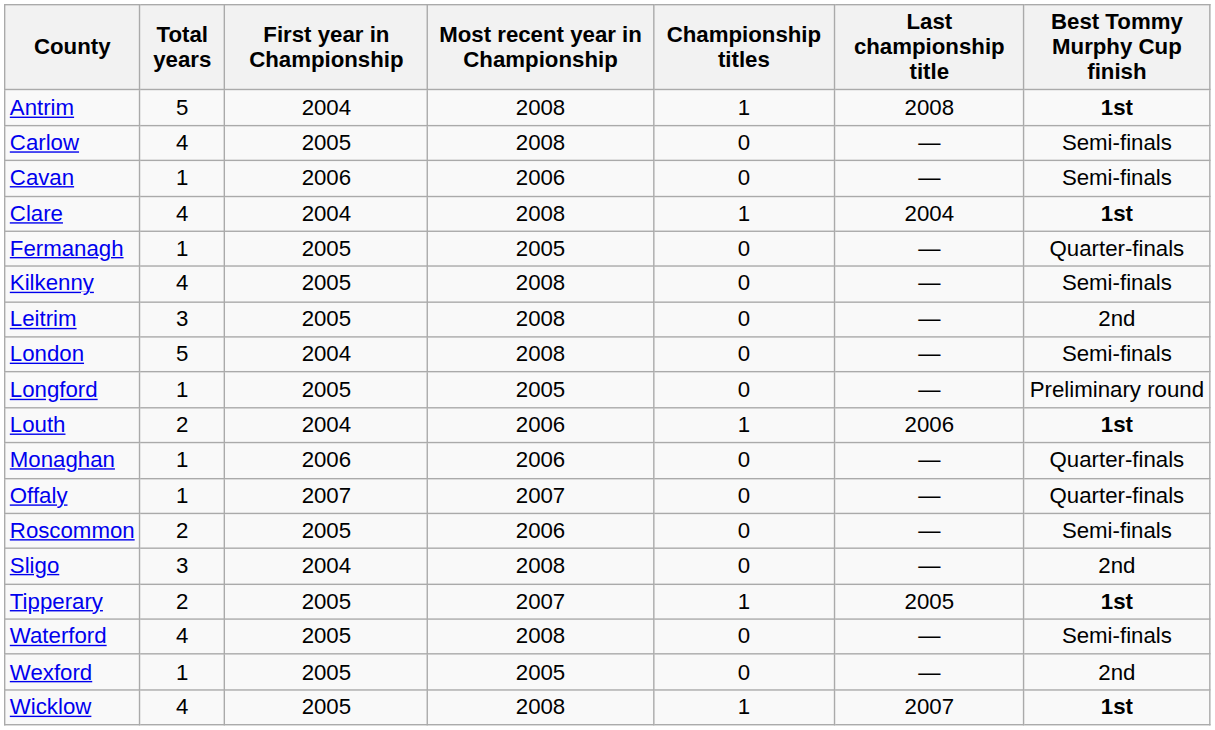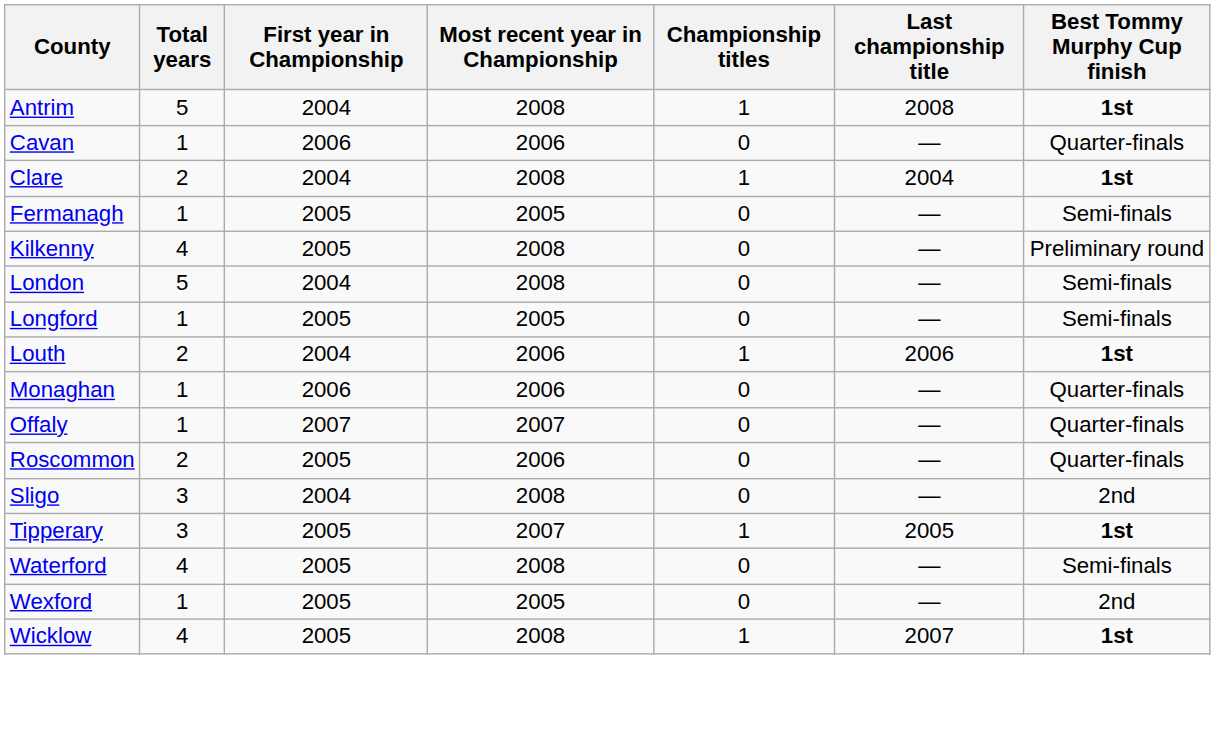 <table class="wikitable sortable" style="text-align:center">
 <tr>
 <th>County</th>
 <th>Total years</th>
 <th>First year in Championship</th>
 <th>Most recent year in Championship</th>
 <th>Championship titles</th>
 <th>Last championship title</th>
 <th>Best Tommy Murphy Cup finish</th>
 </tr>
 <tr>
 <td align="left"> <a href='#'>Antrim</a></td>
 <td>5</td>
 <td>2004</td>
 <td>2008</td>
 <td>1</td>
 <td>2008</td>
 <td><strong>1st</strong></td>
 </tr>
 <tr>
-<td align="left"> <a href='#'>Carlow</a></td>
-<td>4</td>
-<td>2005</td>
-<td>2008</td>
-<td>0</td>
-<td>—</td>
-<td>Semi-finals</td>
-</tr>
-<tr>
 <td align="left"> <a href='#'>Cavan</a></td>
 <td>1</td>
 <td>2006</td>
 <td>2006</td>
 <td>0</td>
 <td>—</td>
-<td>Semi-finals</td>
+<td>Quarter-finals</td>
 </tr>
 <tr>
 <td align="left"> <a href='#'>Clare</a></td>
-<td>4</td>
+<td>2</td>
 <td>2004</td>
 <td>2008</td>
 <td>1</td>
 <td>2004</td>
 <td><strong>1st</strong></td>
 </tr>
 <tr>
 <td align="left"> <a href='#'>Fermanagh</a></td>
 <td>1</td>
 <td>2005</td>
 <td>2005</td>
 <td>0</td>
 <td>—</td>
-<td>Quarter-finals</td>
+<td>Semi-finals</td>
 </tr>
 <tr>
 <td align="left"> <a href='#'>Kilkenny</a></td>
 <td>4</td>
 <td>2005</td>
 <td>2008</td>
 <td>0</td>
 <td>—</td>
-<td>Semi-finals</td>
-</tr>
-<tr>
-<td align="left"> <a href='#'>Leitrim</a></td>
-<td>3</td>
-<td>2005</td>
-<td>2008</td>
-<td>0</td>
-<td>—</td>
-<td>2nd</td>
+<td>Preliminary round</td>
 </tr>
 <tr>
 <td align="left"> <a href='#'>London</a></td>
 <td>5</td>
 <td>2004</td>
 <td>2008</td>
 <td>0</td>
 <td>—</td>
 <td>Semi-finals</td>
 </tr>
 <tr>
 <td align="left"> <a href='#'>Longford</a></td>
 <td>1</td>
 <td>2005</td>
 <td>2005</td>
 <td>0</td>
 <td>—</td>
-<td>Preliminary round</td>
+<td>Semi-finals</td>
 </tr>
 <tr>
 <td align="left"> <a href='#'>Louth</a></td>
 <td>2</td>
 <td>2004</td>
 <td>2006</td>
 <td>1</td>
 <td>2006</td>
 <td><strong>1st</strong></td>
 </tr>
 <tr>
 <td align="left"> <a href='#'>Monaghan</a></td>
 <td>1</td>
 <td>2006</td>
 <td>2006</td>
 <td>0</td>
 <td>—</td>
 <td>Quarter-finals</td>
 </tr>
 <tr>
 <td align="left"> <a href='#'>Offaly</a></td>
 <td>1</td>
 <td>2007</td>
 <td>2007</td>
 <td>0</td>
 <td>—</td>
 <td>Quarter-finals</td>
 </tr>
 <tr>
 <td align="left"> <a href='#'>Roscommon</a></td>
 <td>2</td>
 <td>2005</td>
 <td>2006</td>
 <td>0</td>
 <td>—</td>
-<td>Semi-finals</td>
+<td>Quarter-finals</td>
 </tr>
 <tr>
 <td align="left"> <a href='#'>Sligo</a></td>
 <td>3</td>
 <td>2004</td>
 <td>2008</td>
 <td>0</td>
 <td>—</td>
 <td>2nd</td>
 </tr>
 <tr>
 <td align="left"> <a href='#'>Tipperary</a></td>
-<td>2</td>
+<td>3</td>
 <td>2005</td>
 <td>2007</td>
 <td>1</td>
 <td>2005</td>
 <td><strong>1st</strong></td>
 </tr>
 <tr>
 <td align="left"> <a href='#'>Waterford</a></td>
 <td>4</td>
 <td>2005</td>
 <td>2008</td>
 <td>0</td>
 <td>—</td>
 <td>Semi-finals</td>
 </tr>
 <tr>
 <td align="left"> <a href='#'>Wexford</a></td>
 <td>1</td>
 <td>2005</td>
 <td>2005</td>
 <td>0</td>
 <td>—</td>
 <td>2nd</td>
 </tr>
 <tr>
 <td align="left"> <a href='#'>Wicklow</a></td>
 <td>4</td>
 <td>2005</td>
 <td>2008</td>
 <td>1</td>
 <td>2007</td>
 <td><strong>1st</strong></td>
 </tr>
 </table>
